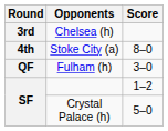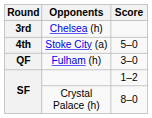 <table class="wikitable plainrowheaders" style="text-align:center;margin-left:1em;float:right">
 <tr>
 <th scope="col" style="width:25px">Round</th>
 <th scope="col" style="width:100px">Opponents</th>
 <th scope="col" style="width:50px">Score</th>
 </tr>
 <tr>
 <th scope=row style="text-align:center">3rd</th>
 <td><a href='#'>Chelsea</a> (h)</td>
 <td></td>
 </tr>
 <tr>
 <th scope=row style="text-align:center">4th</th>
 <td><a href='#'>Stoke City</a> (a)</td>
-<td>8–0</td>
+<td>5–0</td>
 </tr>
 <tr>
 <th scope=row style="text-align:center">QF</th>
 <td><a href='#'>Fulham</a> (h)</td>
 <td>3–0</td>
 </tr>
 <tr>
 <th scope=row style="text-align:center" rowspan="2">SF</th>
 <td></td>
 <td>1–2</td>
 </tr>
 <tr>
 <td>Crystal Palace (h)</td>
-<td>5–0</td>
+<td>8–0</td>
 </tr>
 </table>
